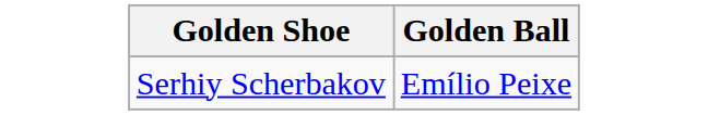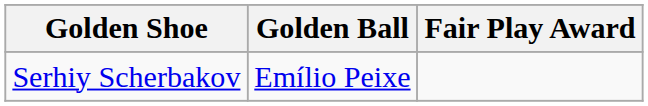 <table class=wikitable style="text-align:center; margin:auto">
 <tr>
 <th>Golden Shoe</th>
 <th>Golden Ball</th>
+<th>Fair Play Award</th>
 </tr>
 <tr>
 <td> <a href='#'>Serhiy Scherbakov</a></td>
 <td> <a href='#'>Emílio Peixe</a></td>
+<td></td>
 </tr>
 </table>
